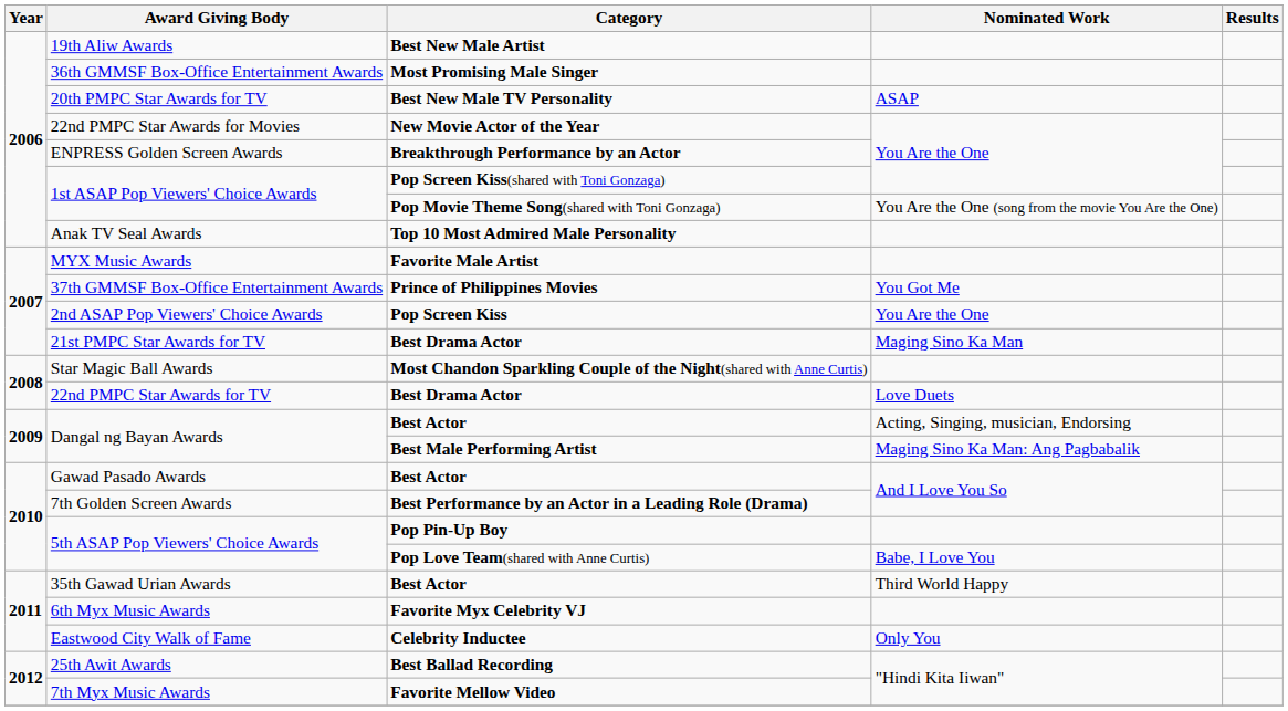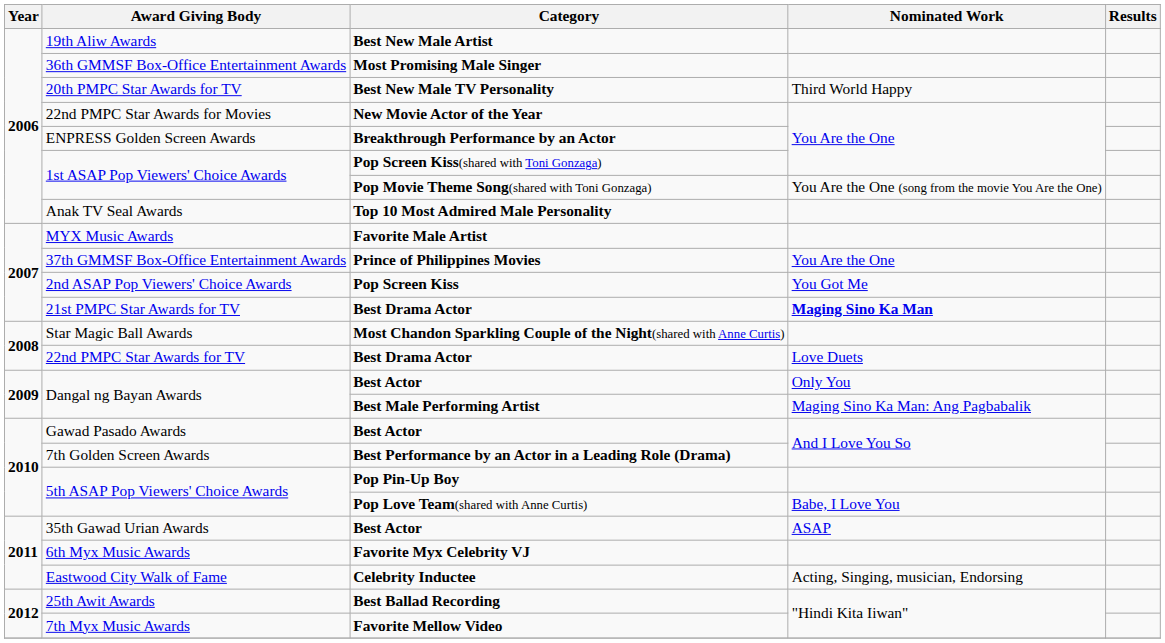 <table class="wikitable">
 <tr>
 <th>Year</th>
 <th>Award Giving Body</th>
 <th>Category</th>
 <th>Nominated Work</th>
 <th>Results</th>
 </tr>
 <tr>
 <td rowspan=8><strong>2006</strong></td>
 <td><a href='#'>19th Aliw Awards</a></td>
 <td><strong>Best New Male Artist</strong></td>
 <td></td>
 <td></td>
 </tr>
 <tr>
 <td><a href='#'>36th GMMSF Box-Office Entertainment Awards</a></td>
 <td><strong>Most Promising Male Singer</strong></td>
 <td></td>
 <td></td>
 </tr>
 <tr>
 <td><a href='#'>20th PMPC Star Awards for TV</a></td>
 <td><strong>Best New Male TV Personality</strong></td>
-<td><a href='#'>ASAP</a></td>
+<td>Third World Happy</td>
 <td></td>
 </tr>
 <tr>
 <td>22nd PMPC Star Awards for Movies</td>
 <td><strong>New Movie Actor of the Year</strong></td>
 <td rowspan=3><a href='#'>You Are the One</a></td>
 <td></td>
 </tr>
 <tr>
 <td>ENPRESS Golden Screen Awards</td>
 <td><strong>Breakthrough Performance by an Actor</strong></td>
 <td></td>
 </tr>
 <tr>
 <td rowspan=2><a href='#'>1st ASAP Pop Viewers' Choice Awards</a></td>
 <td><strong>Pop Screen Kiss</strong><small>(shared with <a href='#'>Toni Gonzaga</a>)</small></td>
 <td></td>
 </tr>
 <tr>
 <td><strong>Pop Movie Theme Song</strong><small>(shared with Toni Gonzaga)</small></td>
 <td>You Are the One <small>(song from the movie You Are the One)</small></td>
 <td></td>
 </tr>
 <tr>
 <td>Anak TV Seal Awards</td>
 <td><strong>Top 10 Most Admired Male Personality</strong></td>
 <td></td>
 <td></td>
 </tr>
 <tr>
 <td rowspan=4><strong>2007</strong></td>
 <td><a href='#'>MYX Music Awards</a></td>
 <td><strong>Favorite Male Artist</strong></td>
 <td></td>
 <td></td>
 </tr>
 <tr>
 <td><a href='#'>37th GMMSF Box-Office Entertainment Awards</a></td>
 <td><strong>Prince of Philippines Movies</strong></td>
-<td><a href='#'>You Got Me</a></td>
+<td><a href='#'>You Are the One</a></td>
 <td></td>
 </tr>
 <tr>
 <td><a href='#'>2nd ASAP Pop Viewers' Choice Awards</a></td>
 <td><strong>Pop Screen Kiss</strong></td>
-<td><a href='#'>You Are the One</a></td>
+<td><a href='#'>You Got Me</a></td>
 <td></td>
 </tr>
 <tr>
 <td><a href='#'>21st PMPC Star Awards for TV</a></td>
 <td><strong>Best Drama Actor</strong></td>
-<td><a href='#'>Maging Sino Ka Man</a></td>
+<td><strong><a href='#'>Maging Sino Ka Man</a></strong></td>
 <td></td>
 </tr>
 <tr>
 <td rowspan=2><strong>2008</strong></td>
 <td>Star Magic Ball Awards</td>
 <td><strong>Most Chandon Sparkling Couple of the Night</strong><small>(shared with <a href='#'>Anne Curtis</a>)</small></td>
 <td></td>
 <td></td>
 </tr>
 <tr>
 <td><a href='#'>22nd PMPC Star Awards for TV</a></td>
 <td><strong>Best Drama Actor</strong></td>
 <td><a href='#'>Love Duets</a></td>
 <td></td>
 </tr>
 <tr>
 <td rowspan=2><strong>2009</strong></td>
 <td rowspan=2>Dangal ng Bayan Awards</td>
 <td><strong>Best Actor</strong></td>
-<td>Acting, Singing, musician, Endorsing</td>
+<td><a href='#'>Only You</a></td>
 <td></td>
 </tr>
 <tr>
 <td><strong>Best Male Performing Artist</strong></td>
 <td><a href='#'>Maging Sino Ka Man: Ang Pagbabalik</a></td>
 <td></td>
 </tr>
 <tr>
 <td rowspan=4><strong>2010</strong></td>
 <td>Gawad Pasado Awards</td>
 <td><strong>Best Actor</strong></td>
 <td rowspan=2><a href='#'>And I Love You So</a></td>
 <td></td>
 </tr>
 <tr>
 <td>7th Golden Screen Awards</td>
 <td><strong>Best Performance by an Actor in a Leading Role (Drama)</strong></td>
 <td></td>
 </tr>
 <tr>
 <td rowspan=2><a href='#'>5th ASAP Pop Viewers' Choice Awards</a></td>
 <td><strong>Pop Pin-Up Boy</strong></td>
 <td></td>
 <td></td>
 </tr>
 <tr>
 <td><strong>Pop Love Team</strong><small>(shared with Anne Curtis)</small></td>
 <td><a href='#'>Babe, I Love You</a></td>
 <td></td>
 </tr>
 <tr>
 <td rowspan=3><strong>2011</strong></td>
 <td>35th Gawad Urian Awards</td>
 <td><strong>Best Actor</strong></td>
-<td>Third World Happy</td>
+<td><a href='#'>ASAP</a></td>
 <td></td>
 </tr>
 <tr>
 <td><a href='#'>6th Myx Music Awards</a></td>
 <td><strong>Favorite Myx Celebrity VJ</strong></td>
 <td></td>
 <td></td>
 </tr>
 <tr>
 <td><a href='#'>Eastwood City Walk of Fame</a></td>
 <td><strong>Celebrity Inductee</strong></td>
-<td><a href='#'>Only You</a></td>
+<td>Acting, Singing, musician, Endorsing</td>
 <td></td>
 </tr>
 <tr>
 <td rowspan=2><strong>2012</strong></td>
 <td><a href='#'>25th Awit Awards</a></td>
 <td><strong>Best Ballad Recording</strong></td>
 <td rowspan=2>"Hindi Kita Iiwan"</td>
 <td></td>
 </tr>
 <tr>
 <td><a href='#'>7th Myx Music Awards</a></td>
 <td><strong>Favorite Mellow Video</strong></td>
 <td></td>
 </tr>
 <tr>
 </tr>
 </table>
